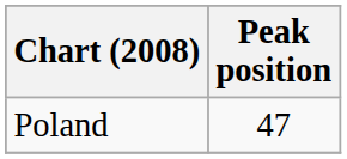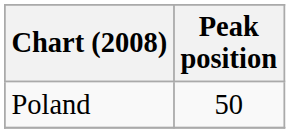 <table class="wikitable sortable">
 <tr>
 <th>Chart (2008)</th>
 <th>Peak<br>position</th>
 </tr>
 <tr>
 <td>Poland</td>
-<td style="text-align:center;">47</td>
+<td style="text-align:center;">50</td>
 </tr>
 <tr>
 </tr>
 </table>
